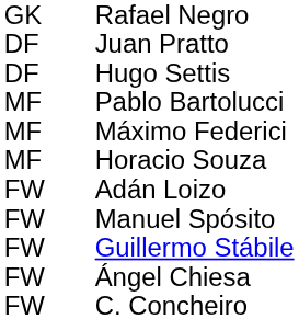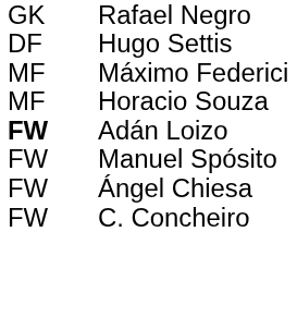 <table style="font-size:90%; margin:0.2em auto;" cellspacing="0" cellpadding="0">
 <tr>
 <th width="25"></th>
 <th width="25"></th>
 </tr>
 <tr>
 <td>GK</td>
 <td></td>
 <td> Rafael Negro</td>
 </tr>
 <tr>
 <td>DF</td>
 <td></td>
-<td> Juan Pratto</td>
-</tr>
-<tr>
-<td>DF</td>
-<td></td>
 <td> Hugo Settis</td>
-</tr>
-<tr>
-<td>MF</td>
-<td></td>
-<td> Pablo Bartolucci</td>
 </tr>
 <tr>
 <td>MF</td>
 <td></td>
 <td> Máximo Federici</td>
 </tr>
 <tr>
 <td>MF</td>
 <td></td>
 <td> Horacio Souza</td>
 </tr>
 <tr>
-<td>FW</td>
+<td><strong>FW</strong></td>
 <td></td>
 <td> Adán Loizo</td>
 </tr>
 <tr>
 <td>FW</td>
 <td></td>
 <td> Manuel Spósito</td>
-</tr>
-<tr>
-<td>FW</td>
-<td></td>
-<td> <a href='#'>Guillermo Stábile</a></td>
 </tr>
 <tr>
 <td>FW</td>
 <td></td>
 <td> Ángel Chiesa</td>
 </tr>
 <tr>
 <td>FW</td>
 <td></td>
 <td> C. Concheiro</td>
 </tr>
 </table>
